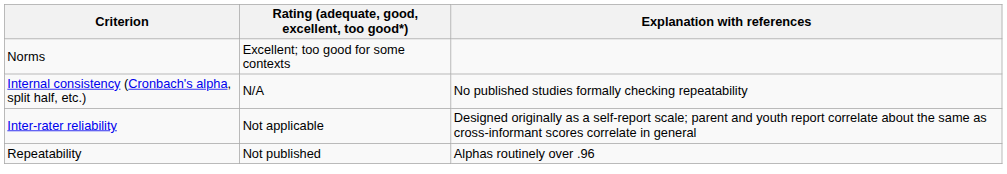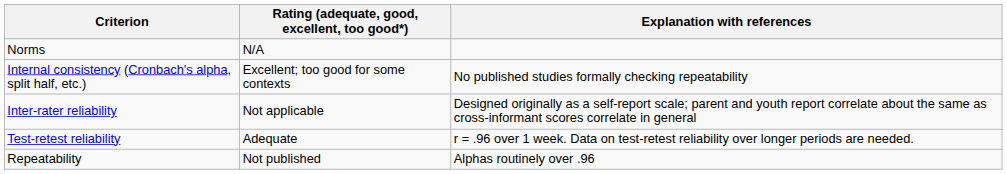 <table class="wikitable">
 <tr>
 <th>Criterion</th>
 <th>Rating (adequate, good, excellent, too good*)</th>
 <th>Explanation with references</th>
 </tr>
 <tr>
 <td>Norms</td>
-<td>Excellent; too good for some contexts</td>
+<td>N/A</td>
 <td></td>
 </tr>
 <tr>
 <td><a href='#'>Internal consistency</a> (<a href='#'>Cronbach's alpha</a>, split half, etc.)</td>
-<td>N/A</td>
+<td>Excellent; too good for some contexts</td>
 <td>No published studies formally checking repeatability</td>
 </tr>
 <tr>
 <td><a href='#'>Inter-rater reliability</a></td>
 <td>Not applicable</td>
 <td>Designed originally as a self-report scale; parent and youth report correlate about the same as cross-informant scores correlate in general</td>
 </tr>
 <tr>
+<td><a href='#'>Test-retest reliability</a></td>
+<td>Adequate</td>
+<td>r = .96 over 1 week. Data on test-retest reliability over longer periods are needed.</td>
+</tr>
+<tr>
 <td>Repeatability</td>
 <td>Not published</td>
 <td>Alphas routinely over .96</td>
 </tr>
 </table>
